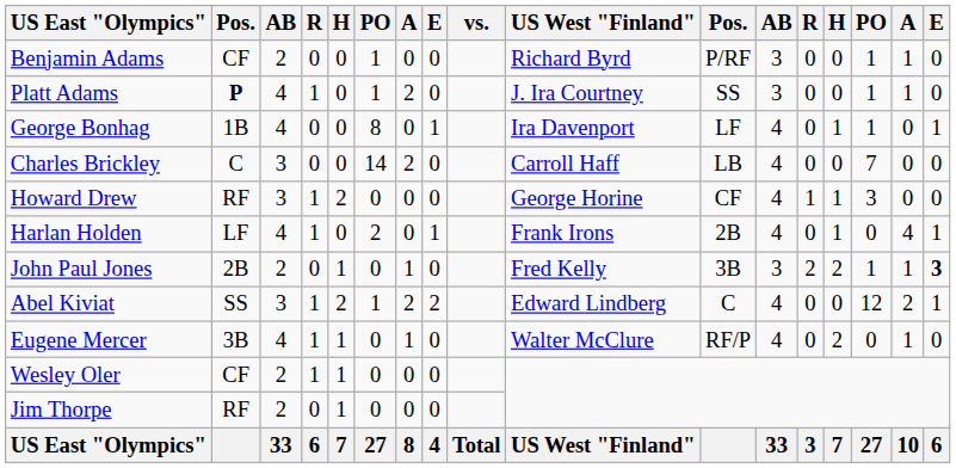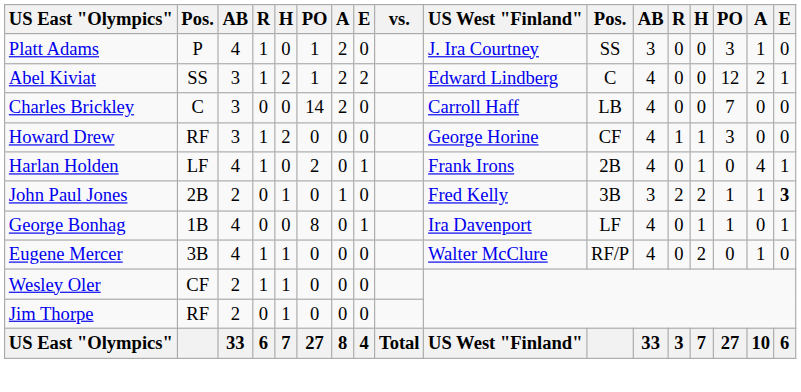 <table class=wikitable>
 <tr>
 <th>US East "Olympics"</th>
 <th>Pos.</th>
 <th>AB</th>
 <th>R</th>
 <th>H</th>
 <th>PO</th>
 <th>A</th>
 <th>E</th>
 <th>vs.</th>
 <th>US West "Finland"</th>
 <th>Pos.</th>
 <th>AB</th>
 <th>R</th>
 <th>H</th>
 <th>PO</th>
 <th>A</th>
 <th>E</th>
 </tr>
 <tr align=center>
-<td align=left><a href='#'>Benjamin Adams</a></td>
-<td>CF</td>
-<td>2</td>
-<td>0</td>
-<td>0</td>
-<td>1</td>
-<td>0</td>
-<td>0</td>
-<td></td>
-<td align=left><a href='#'>Richard Byrd</a></td>
-<td>P/RF</td>
-<td>3</td>
-<td>0</td>
-<td>0</td>
-<td>1</td>
-<td>1</td>
-<td>0</td>
-</tr>
-<tr align=center>
 <td align=left><a href='#'>Platt Adams</a></td>
-<td><strong>P</strong></td>
+<td>P</td>
 <td>4</td>
 <td>1</td>
 <td>0</td>
 <td>1</td>
 <td>2</td>
 <td>0</td>
 <td></td>
 <td align=left><a href='#'>J. Ira Courtney</a></td>
 <td>SS</td>
 <td>3</td>
 <td>0</td>
 <td>0</td>
-<td>1</td>
+<td>3</td>
 <td>1</td>
 <td>0</td>
 </tr>
 <tr align=center>
-<td align=left><a href='#'>George Bonhag</a></td>
-<td>1B</td>
+<td align=left><a href='#'>Abel Kiviat</a></td>
+<td>SS</td>
+<td>3</td>
+<td>1</td>
+<td>2</td>
+<td>1</td>
+<td>2</td>
+<td>2</td>
+<td></td>
+<td align=left><a href='#'>Edward Lindberg</a></td>
+<td>C</td>
 <td>4</td>
 <td>0</td>
 <td>0</td>
-<td>8</td>
-<td>0</td>
-<td>1</td>
-<td></td>
-<td align=left><a href='#'>Ira Davenport</a></td>
-<td>LF</td>
-<td>4</td>
-<td>0</td>
-<td>1</td>
-<td>1</td>
-<td>0</td>
+<td>12</td>
+<td>2</td>
 <td>1</td>
 </tr>
 <tr align=center>
 <td align=left><a href='#'>Charles Brickley</a></td>
 <td>C</td>
 <td>3</td>
 <td>0</td>
 <td>0</td>
 <td>14</td>
 <td>2</td>
 <td>0</td>
 <td></td>
 <td align=left><a href='#'>Carroll Haff</a></td>
 <td>LB</td>
 <td>4</td>
 <td>0</td>
 <td>0</td>
 <td>7</td>
 <td>0</td>
 <td>0</td>
 </tr>
 <tr align=center>
 <td align=left><a href='#'>Howard Drew</a></td>
 <td>RF</td>
 <td>3</td>
 <td>1</td>
 <td>2</td>
 <td>0</td>
 <td>0</td>
 <td>0</td>
 <td></td>
 <td align=left><a href='#'>George Horine</a></td>
 <td>CF</td>
 <td>4</td>
 <td>1</td>
 <td>1</td>
 <td>3</td>
 <td>0</td>
 <td>0</td>
 </tr>
 <tr align=center>
 <td align=left><a href='#'>Harlan Holden</a></td>
 <td>LF</td>
 <td>4</td>
 <td>1</td>
 <td>0</td>
 <td>2</td>
 <td>0</td>
 <td>1</td>
 <td></td>
 <td align=left><a href='#'>Frank Irons</a></td>
 <td>2B</td>
 <td>4</td>
 <td>0</td>
 <td>1</td>
 <td>0</td>
 <td>4</td>
 <td>1</td>
 </tr>
 <tr align=center>
 <td align=left><a href='#'>John Paul Jones</a></td>
 <td>2B</td>
 <td>2</td>
 <td>0</td>
 <td>1</td>
 <td>0</td>
 <td>1</td>
 <td>0</td>
 <td></td>
 <td align=left><a href='#'>Fred Kelly</a></td>
 <td>3B</td>
 <td>3</td>
 <td>2</td>
 <td>2</td>
 <td>1</td>
 <td>1</td>
 <td><strong>3</strong></td>
 </tr>
 <tr align=center>
-<td align=left><a href='#'>Abel Kiviat</a></td>
-<td>SS</td>
-<td>3</td>
-<td>1</td>
-<td>2</td>
-<td>1</td>
-<td>2</td>
-<td>2</td>
-<td></td>
-<td align=left><a href='#'>Edward Lindberg</a></td>
-<td>C</td>
+<td align=left><a href='#'>George Bonhag</a></td>
+<td>1B</td>
 <td>4</td>
 <td>0</td>
 <td>0</td>
-<td>12</td>
-<td>2</td>
+<td>8</td>
+<td>0</td>
+<td>1</td>
+<td></td>
+<td align=left><a href='#'>Ira Davenport</a></td>
+<td>LF</td>
+<td>4</td>
+<td>0</td>
+<td>1</td>
+<td>1</td>
+<td>0</td>
 <td>1</td>
 </tr>
 <tr align=center>
 <td align=left><a href='#'>Eugene Mercer</a></td>
 <td>3B</td>
 <td>4</td>
 <td>1</td>
 <td>1</td>
 <td>0</td>
-<td>1</td>
+<td>0</td>
 <td>0</td>
 <td></td>
 <td align=left><a href='#'>Walter McClure</a></td>
 <td>RF/P</td>
 <td>4</td>
 <td>0</td>
 <td>2</td>
 <td>0</td>
 <td>1</td>
 <td>0</td>
 </tr>
 <tr align=center>
 <td align=left><a href='#'>Wesley Oler</a></td>
 <td>CF</td>
 <td>2</td>
 <td>1</td>
 <td>1</td>
 <td>0</td>
 <td>0</td>
 <td>0</td>
 <td></td>
 <td rowspan=2 colspan=8></td>
 </tr>
 <tr align=center>
 <td align=left><a href='#'>Jim Thorpe</a></td>
 <td>RF</td>
 <td>2</td>
 <td>0</td>
 <td>1</td>
 <td>0</td>
 <td>0</td>
 <td>0</td>
 <td></td>
 </tr>
 <tr>
 <th>US East "Olympics"</th>
 <th></th>
 <th>33</th>
 <th>6</th>
 <th>7</th>
 <th>27</th>
 <th>8</th>
 <th>4</th>
 <th>Total</th>
 <th>US West "Finland"</th>
 <th></th>
 <th>33</th>
 <th>3</th>
 <th>7</th>
 <th>27</th>
 <th>10</th>
 <th>6</th>
 </tr>
 </table>
